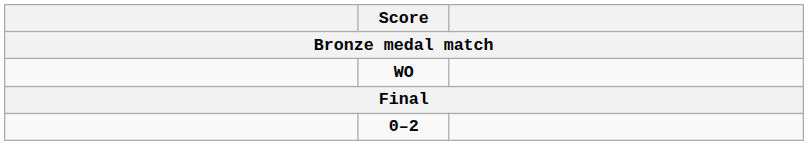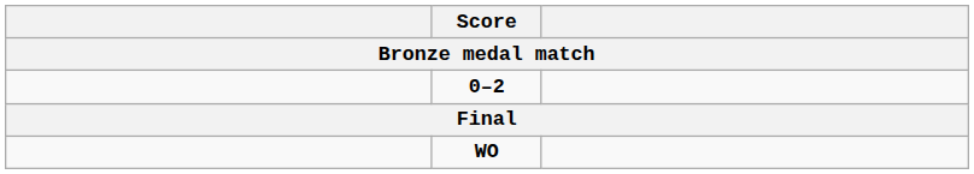 <table class="wikitable" style="text-align: left;">
 <tr>
 <th align="right" width="270"></th>
 <th width="65">Score</th>
 <th align="left" width="270"></th>
 </tr>
 <tr>
 <th colspan="3">Bronze medal match</th>
 </tr>
 <tr>
+<td></td>
+<td align=center><strong>0–2</strong></td>
 <td><strong></strong></td>
-<td align=center><strong>WO</strong></td>
-<td></td>
 </tr>
 <tr>
 <th colspan="3">Final</th>
 </tr>
 <tr>
+<td><strong></strong></td>
+<td align=center><strong>WO</strong></td>
 <td></td>
-<td align=center><strong>0–2</strong></td>
-<td><strong></strong></td>
 </tr>
 </table>
